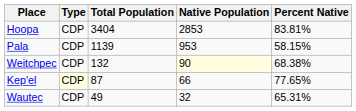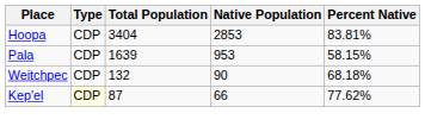 <table class="wikitable sortable">
 <tr>
 <th>Place</th>
 <th>Type</th>
 <th>Total Population</th>
 <th>Native Population</th>
 <th>Percent Native</th>
 </tr>
 <tr>
 <td><a href='#'>Hoopa</a></td>
 <td>CDP</td>
 <td>3404</td>
 <td>2853</td>
 <td>83.81%</td>
 </tr>
 <tr>
 <td><a href='#'>Pala</a></td>
 <td>CDP</td>
-<td>1139</td>
+<td>1639</td>
 <td>953</td>
 <td>58.15%</td>
 </tr>
 <tr>
 <td><a href='#'>Weitchpec</a></td>
 <td>CDP</td>
 <td>132</td>
-<td style="background: lightyellow;">90</td>
-<td>68.38%</td>
+<td>90</td>
+<td>68.18%</td>
 </tr>
 <tr>
 <td><a href='#'>Kep'el</a></td>
 <td style="background: lightyellow;">CDP</td>
 <td>87</td>
 <td>66</td>
-<td>77.65%</td>
-</tr>
-<tr>
-<td><a href='#'>Wautec</a></td>
-<td>CDP</td>
-<td>49</td>
-<td>32</td>
-<td>65.31%</td>
+<td>77.62%</td>
 </tr>
 </table>
